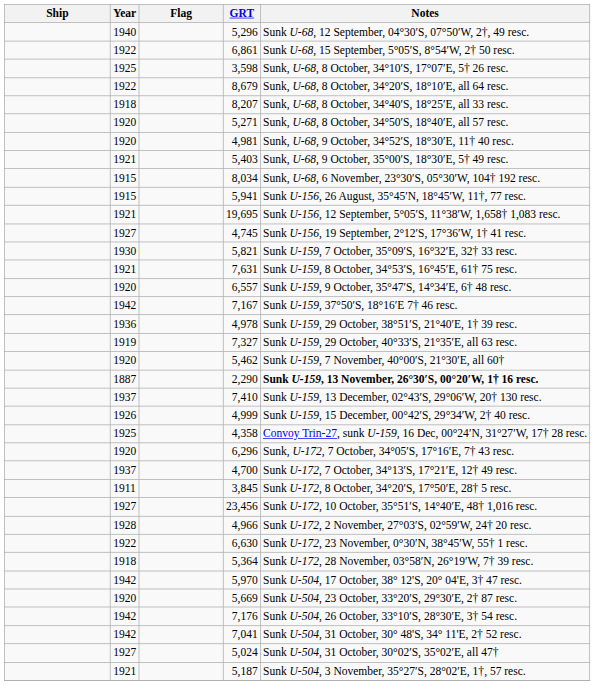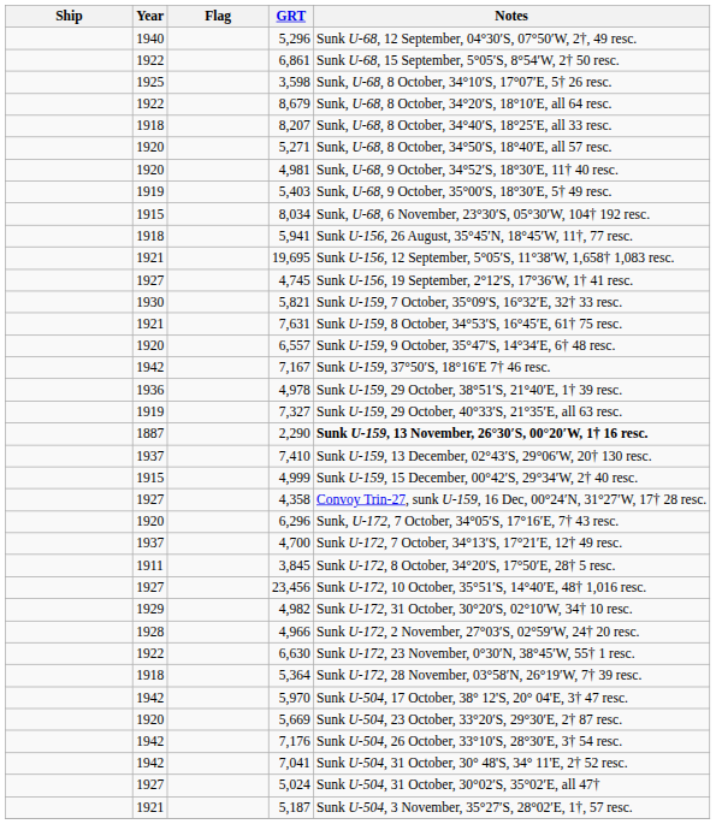 <table class="wikitable sortable">
 <tr>
 <th scope="col" width="140px">Ship</th>
 <th scope="col" width="20px">Year</th>
 <th scope="col" width="110px">Flag</th>
 <th scope="col" width="30px"><a href='#'>GRT</a></th>
 <th>Notes</th>
 </tr>
 <tr>
 <td align="left"></td>
 <td align="left">1940</td>
 <td align="left"></td>
 <td align="right">5,296</td>
 <td align="left">Sunk <em>U-68</em>, 12 September, 04°30′S, 07°50′W, 2†, 49 resc.</td>
 </tr>
 <tr>
 <td align="left"></td>
 <td align="left">1922</td>
 <td align="left"></td>
 <td align="right">6,861</td>
 <td align="left">Sunk <em>U-68</em>, 15 September, 5°05′S, 8°54′W, 2† 50 resc.</td>
 </tr>
 <tr>
 <td align="left"></td>
 <td align="left">1925</td>
 <td align="left"></td>
 <td align="right">3,598</td>
 <td align="left">Sunk, <em>U-68</em>, 8 October, 34°10′S, 17°07′E, 5† 26 resc.</td>
 </tr>
 <tr>
 <td align="left"></td>
 <td align="left">1922</td>
 <td align="left"></td>
 <td align="right">8,679</td>
 <td align="left">Sunk, <em>U-68</em>, 8 October, 34°20′S, 18°10′E, all 64 resc.</td>
 </tr>
 <tr>
 <td align="left"></td>
 <td align="left">1918</td>
 <td align="left"></td>
 <td align="right">8,207</td>
 <td align="left">Sunk, <em>U-68</em>, 8 October, 34°40′S, 18°25′E, all 33 resc.</td>
 </tr>
 <tr>
 <td align="left"></td>
 <td align="left">1920</td>
 <td align="left"></td>
 <td align="right">5,271</td>
 <td align="left">Sunk, <em>U-68</em>, 8 October, 34°50′S, 18°40′E, all 57 resc.</td>
 </tr>
 <tr>
 <td align="left"></td>
 <td align="left">1920</td>
 <td align="left"></td>
 <td align="right">4,981</td>
 <td align="left">Sunk, <em>U-68</em>, 9 October, 34°52′S, 18°30′E, 11† 40 resc.</td>
 </tr>
 <tr>
 <td align="left"></td>
-<td align="left">1921</td>
+<td align="left">1919</td>
 <td align="left"></td>
 <td align="right">5,403</td>
 <td align="left">Sunk, <em>U-68</em>, 9 October, 35°00′S, 18°30′E, 5† 49 resc.</td>
 </tr>
 <tr>
 <td align="left"></td>
 <td align="left">1915</td>
 <td align="left"></td>
 <td align="right">8,034</td>
 <td align="left">Sunk, <em>U-68</em>, 6 November, 23°30′S, 05°30′W, 104† 192 resc.</td>
 </tr>
 <tr>
 <td align="left"></td>
-<td align="left">1915</td>
+<td align="left">1918</td>
 <td align="left"></td>
 <td align="right">5,941</td>
 <td align="left">Sunk <em>U-156</em>, 26 August, 35°45′N, 18°45′W, 11†, 77 resc.</td>
 </tr>
 <tr>
 <td align="left"></td>
 <td align="left">1921</td>
 <td align="left"></td>
 <td align="right">19,695</td>
 <td align="left">Sunk <em>U-156</em>, 12 September, 5°05′S, 11°38′W, 1,658† 1,083 resc.</td>
 </tr>
 <tr>
 <td align="left"></td>
 <td align="left">1927</td>
 <td align="left"></td>
 <td align="right">4,745</td>
 <td align="left">Sunk <em>U-156</em>, 19 September, 2°12′S, 17°36′W, 1† 41 resc.</td>
 </tr>
 <tr>
 <td align="left"></td>
 <td align="left">1930</td>
 <td align="left"></td>
 <td align="right">5,821</td>
 <td align="left">Sunk <em>U-159</em>, 7 October, 35°09′S, 16°32′E, 32† 33 resc.</td>
 </tr>
 <tr>
 <td align="left"></td>
 <td align="left">1921</td>
 <td align="left"></td>
 <td align="right">7,631</td>
 <td align="left">Sunk <em>U-159</em>, 8 October, 34°53′S, 16°45′E, 61† 75 resc.</td>
 </tr>
 <tr>
 <td align="left"></td>
 <td align="left">1920</td>
 <td align="left"></td>
 <td align="right">6,557</td>
 <td align="left">Sunk <em>U-159</em>, 9 October, 35°47′S, 14°34′E, 6† 48 resc.</td>
 </tr>
 <tr>
 <td align="left"></td>
 <td align="left">1942</td>
 <td align="left"></td>
 <td align="right">7,167</td>
 <td align="left">Sunk <em>U-159</em>, 37°50′S, 18°16′E 7† 46 resc.</td>
 </tr>
 <tr>
 <td align="left"></td>
 <td align="left">1936</td>
 <td align="left"></td>
 <td align="right">4,978</td>
 <td align="left">Sunk <em>U-159</em>, 29 October, 38°51′S, 21°40′E, 1† 39 resc.</td>
 </tr>
 <tr>
 <td align="left"></td>
 <td align="left">1919</td>
 <td align="left"></td>
 <td align="right">7,327</td>
 <td align="left">Sunk <em>U-159</em>, 29 October, 40°33′S, 21°35′E, all 63 resc.</td>
 </tr>
 <tr>
 <td align="left"></td>
-<td align="left">1920</td>
-<td align="left"></td>
-<td align="right">5,462</td>
-<td align="left">Sunk <em>U-159</em>, 7 November, 40°00′S, 21°30′E, all 60†</td>
-</tr>
-<tr>
-<td align="left"></td>
 <td align="left">1887</td>
 <td align="left"></td>
 <td align="right">2,290</td>
 <td align="left"><strong>Sunk <em>U-159</em>, 13 November, 26°30′S, 00°20′W, 1† 16 resc.</strong></td>
 </tr>
 <tr>
 <td align="left"></td>
 <td align="left">1937</td>
 <td align="left"></td>
 <td align="right">7,410</td>
 <td align="left">Sunk <em>U-159</em>, 13 December, 02°43′S, 29°06′W, 20† 130 resc.</td>
 </tr>
 <tr>
 <td align="left"></td>
-<td align="left">1926</td>
+<td align="left">1915</td>
 <td align="left"></td>
 <td align="right">4,999</td>
 <td align="left">Sunk <em>U-159</em>, 15 December, 00°42′S, 29°34′W, 2† 40 resc.</td>
 </tr>
 <tr>
 <td align="left"></td>
-<td align="left">1925</td>
+<td align="left">1927</td>
 <td align="left"></td>
 <td align="right">4,358</td>
 <td align="left"><a href='#'>Convoy Trin-27</a>, sunk <em>U-159</em>, 16 Dec, 00°24′N, 31°27′W, 17† 28 resc.</td>
 </tr>
 <tr>
 <td align="left"></td>
 <td align="left">1920</td>
 <td align="left"></td>
 <td align="right">6,296</td>
 <td align="left">Sunk, <em>U-172</em>, 7 October, 34°05′S, 17°16′E, 7† 43 resc.</td>
 </tr>
 <tr>
 <td align="left"></td>
 <td align="left">1937</td>
 <td align="left"></td>
 <td align="right">4,700</td>
 <td align="left">Sunk <em>U-172</em>, 7 October, 34°13′S, 17°21′E, 12† 49 resc.</td>
 </tr>
 <tr>
 <td align="left"></td>
 <td align="left">1911</td>
 <td align="left"></td>
 <td align="right">3,845</td>
 <td align="left">Sunk <em>U-172</em>, 8 October, 34°20′S, 17°50′E, 28† 5 resc.</td>
 </tr>
 <tr>
 <td align="left"></td>
 <td align="left">1927</td>
 <td align="left"></td>
 <td align="right">23,456</td>
 <td align="left">Sunk <em>U-172</em>, 10 October, 35°51′S, 14°40′E, 48† 1,016 resc.</td>
+</tr>
+<tr>
+<td align="left"></td>
+<td align="left">1929</td>
+<td align="left"></td>
+<td align="right">4,982</td>
+<td align="left">Sunk <em>U-172</em>, 31 October, 30°20′S, 02°10′W, 34† 10 resc.</td>
 </tr>
 <tr>
 <td align="left"></td>
 <td align="left">1928</td>
 <td align="left"></td>
 <td align="right">4,966</td>
 <td align="left">Sunk <em>U-172</em>, 2 November, 27°03′S, 02°59′W, 24† 20 resc.</td>
 </tr>
 <tr>
 <td align="left"></td>
 <td align="left">1922</td>
 <td align="left"></td>
 <td align="right">6,630</td>
 <td align="left">Sunk <em>U-172</em>, 23 November, 0°30′N, 38°45′W, 55† 1 resc.</td>
 </tr>
 <tr>
 <td align="left"></td>
 <td align="left">1918</td>
 <td align="left"></td>
 <td align="right">5,364</td>
 <td align="left">Sunk <em>U-172</em>, 28 November, 03°58′N, 26°19′W, 7† 39 resc.</td>
 </tr>
 <tr>
 <td align="left"></td>
 <td align="left">1942</td>
 <td align="left"></td>
 <td align="right">5,970</td>
 <td align="left">Sunk <em>U-504</em>, 17 October, 38° 12'S, 20° 04'E, 3† 47 resc.</td>
 </tr>
 <tr>
 <td align="left"></td>
 <td align="left">1920</td>
 <td align="left"></td>
 <td align="right">5,669</td>
 <td align="left">Sunk <em>U-504</em>, 23 October, 33°20′S, 29°30′E, 2† 87 resc.</td>
 </tr>
 <tr>
 <td align="left"></td>
 <td align="left">1942</td>
 <td align="left"></td>
 <td align="right">7,176</td>
 <td align="left">Sunk <em>U-504</em>, 26 October, 33°10′S, 28°30′E, 3† 54 resc.</td>
 </tr>
 <tr>
 <td align="left"></td>
 <td align="left">1942</td>
 <td align="left"></td>
 <td align="right">7,041</td>
 <td align="left">Sunk <em>U-504</em>, 31 October, 30° 48'S, 34° 11'E, 2† 52 resc.</td>
 </tr>
 <tr>
 <td align="left"></td>
 <td align="left">1927</td>
 <td align="left"></td>
 <td align="right">5,024</td>
 <td align="left">Sunk <em>U-504</em>, 31 October, 30°02′S, 35°02′E, all 47†</td>
 </tr>
 <tr>
 <td align="left"></td>
 <td align="left">1921</td>
 <td align="left"></td>
 <td align="right">5,187</td>
 <td align="left">Sunk <em>U-504</em>, 3 November, 35°27′S, 28°02′E, 1†, 57 resc.</td>
 </tr>
 <tr>
 </tr>
 </table>
